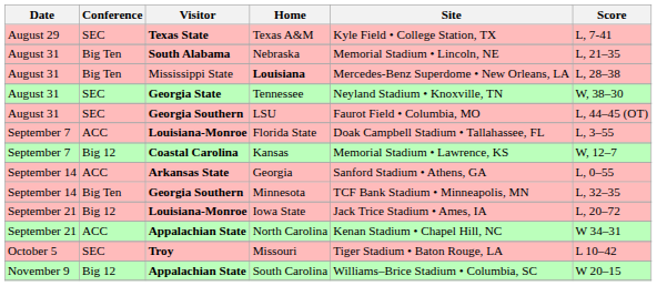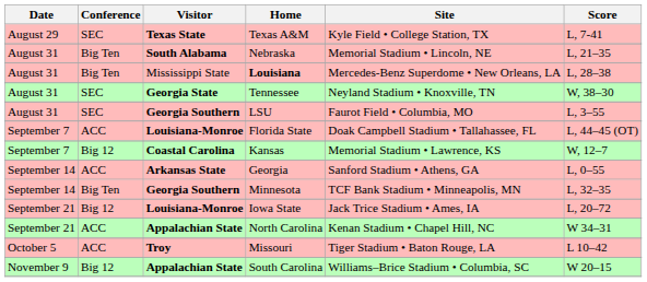 <table class="wikitable">
 <tr>
 <th>Date</th>
 <th>Conference</th>
 <th>Visitor</th>
 <th>Home</th>
 <th>Site</th>
 <th>Score</th>
 </tr>
 <tr style="background:#fbb;">
 <td>August 29</td>
 <td>SEC</td>
 <td><strong>Texas State</strong></td>
 <td>Texas A&M</td>
 <td>Kyle Field • College Station, TX</td>
 <td>L, 7-41</td>
 </tr>
 <tr>
 </tr>
 <tr style="background:#fbb">
 <td>August 31</td>
 <td>Big Ten</td>
 <td><strong>South Alabama</strong></td>
 <td>Nebraska</td>
 <td>Memorial Stadium • Lincoln, NE</td>
 <td>L, 21–35</td>
 </tr>
 <tr>
 </tr>
 <tr style="background:#fbb">
 <td>August 31</td>
 <td>Big Ten</td>
 <td>Mississippi State</td>
 <td><strong>Louisiana</strong></td>
 <td>Mercedes-Benz Superdome • New Orleans, LA</td>
 <td>L, 28–38</td>
 </tr>
 <tr>
 </tr>
 <tr style="background:#bfb">
 <td>August 31</td>
 <td>SEC</td>
 <td><strong>Georgia State</strong></td>
 <td>Tennessee</td>
 <td>Neyland Stadium • Knoxville, TN</td>
 <td>W, 38–30</td>
 </tr>
 <tr>
 </tr>
 <tr style="background:#fbb">
 <td>August 31</td>
 <td>SEC</td>
 <td><strong>Georgia Southern</strong></td>
 <td>LSU</td>
 <td>Faurot Field • Columbia, MO</td>
-<td>L, 44–45 (OT)</td>
+<td>L, 3–55</td>
 </tr>
 <tr>
 </tr>
 <tr style="background:#fbb">
 <td>September 7</td>
 <td>ACC</td>
 <td><strong>Louisiana-Monroe</strong></td>
 <td>Florida State</td>
 <td>Doak Campbell Stadium • Tallahassee, FL</td>
-<td>L, 3–55</td>
+<td>L, 44–45 (OT)</td>
 </tr>
 <tr>
 </tr>
 <tr style="background:#bfb">
 <td>September 7</td>
 <td>Big 12</td>
 <td><strong>Coastal Carolina</strong></td>
 <td>Kansas</td>
 <td>Memorial Stadium • Lawrence, KS</td>
 <td>W, 12–7</td>
 </tr>
 <tr>
 </tr>
 <tr style="background:#fbb">
 <td>September 14</td>
 <td>ACC</td>
 <td><strong>Arkansas State</strong></td>
 <td>Georgia</td>
 <td>Sanford Stadium • Athens, GA</td>
 <td>L, 0–55</td>
 </tr>
 <tr style="background:#fbb">
 <td>September 14</td>
 <td>Big Ten</td>
 <td><strong>Georgia Southern</strong></td>
 <td>Minnesota</td>
 <td>TCF Bank Stadium • Minneapolis, MN</td>
 <td>L, 32–35</td>
 </tr>
 <tr>
 </tr>
 <tr style="background:#fbb">
 <td>September 21</td>
 <td>Big 12</td>
 <td><strong>Louisiana-Monroe</strong></td>
 <td>Iowa State</td>
 <td>Jack Trice Stadium • Ames, IA</td>
 <td>L, 20–72</td>
 </tr>
 <tr>
 </tr>
 <tr style="background:#bfb">
 <td>September 21</td>
 <td>ACC</td>
 <td><strong>Appalachian State</strong></td>
 <td>North Carolina</td>
 <td>Kenan Stadium • Chapel Hill, NC</td>
 <td>W 34–31</td>
 </tr>
 <tr>
 </tr>
 <tr style="background:#fbb">
 <td>October 5</td>
-<td>SEC</td>
+<td>ACC</td>
 <td><strong>Troy</strong></td>
 <td>Missouri</td>
 <td>Tiger Stadium • Baton Rouge, LA</td>
 <td>L 10–42</td>
 </tr>
 <tr>
 </tr>
 <tr style="background:#bfb">
 <td>November 9</td>
 <td>Big 12</td>
 <td><strong>Appalachian State</strong></td>
 <td>South Carolina</td>
 <td>Williams–Brice Stadium • Columbia, SC</td>
 <td>W 20–15</td>
 </tr>
 <tr>
 </tr>
 </table>
